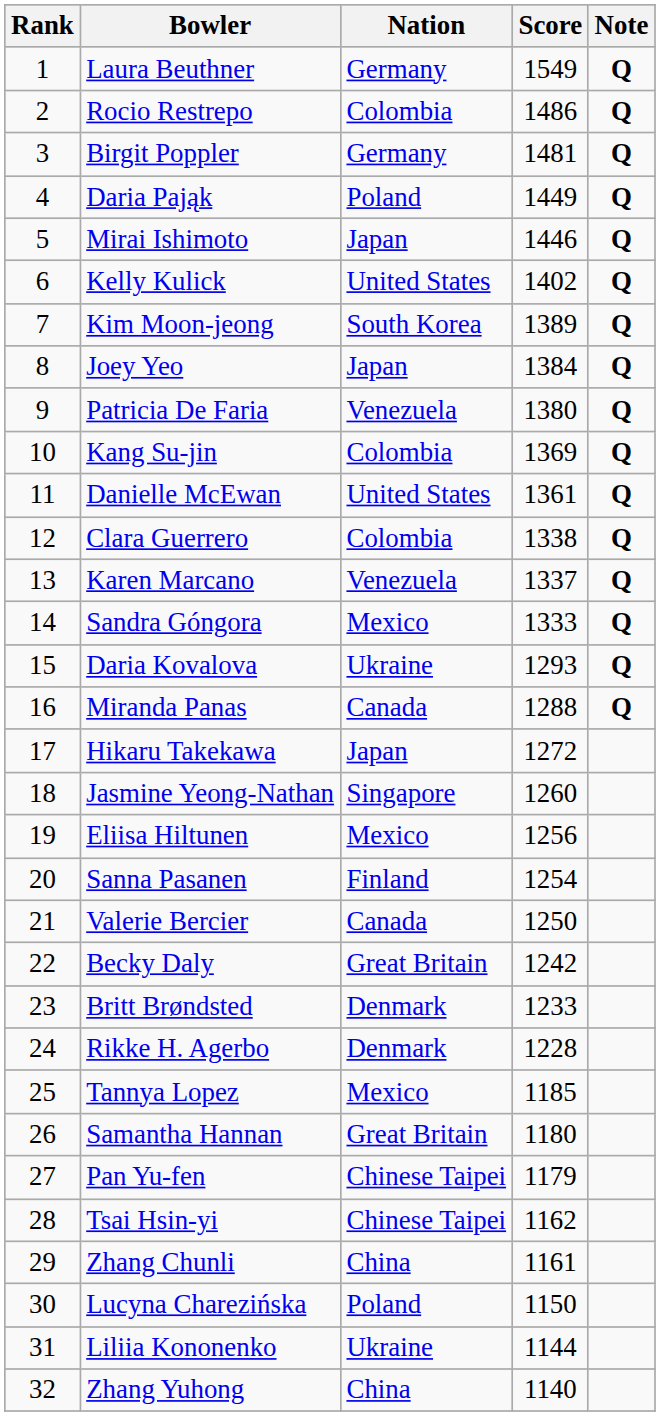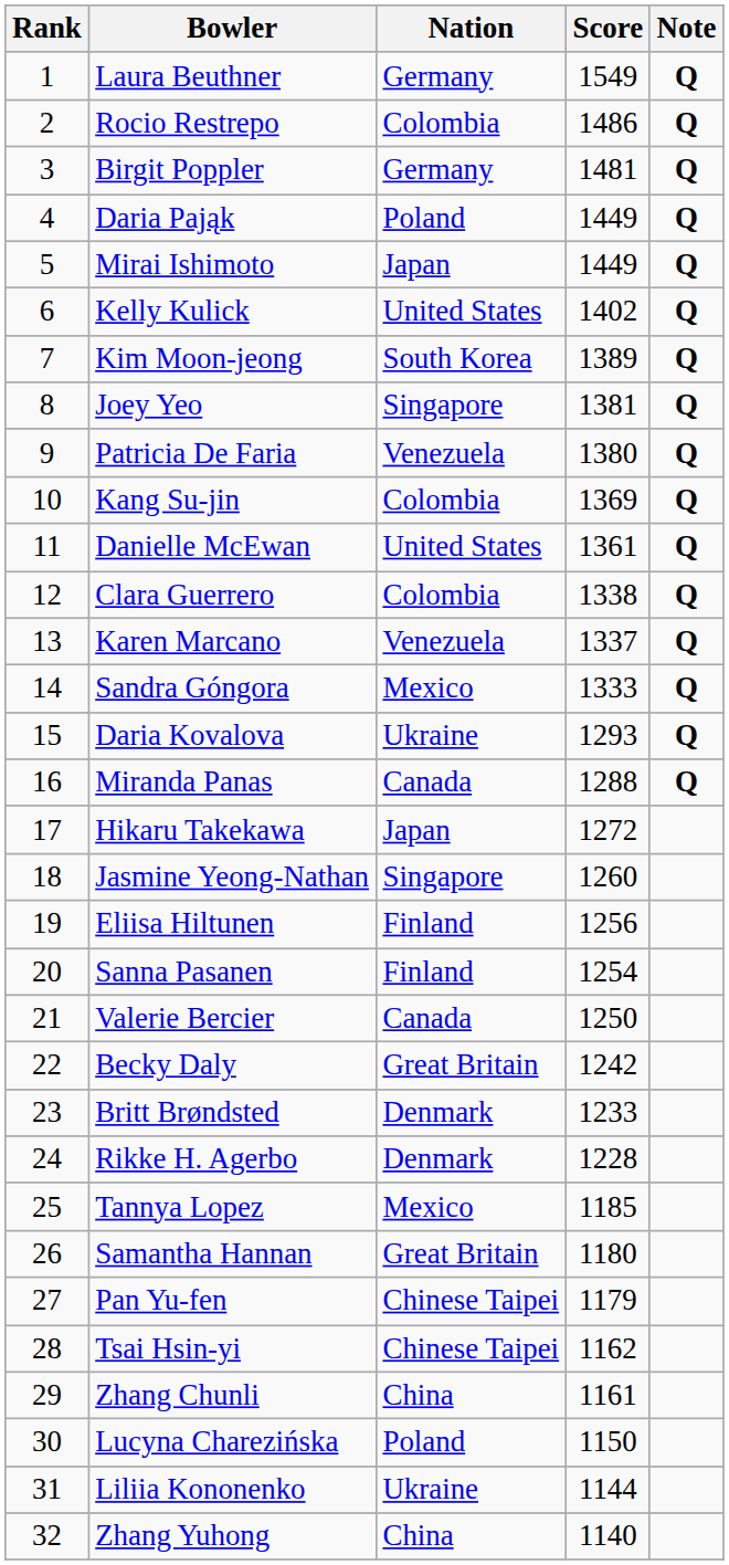 <table class="wikitable sortable" style="text-align:center">
 <tr>
 <th>Rank</th>
 <th>Bowler</th>
 <th>Nation</th>
 <th>Score</th>
 <th>Note</th>
 </tr>
 <tr>
 <td>1</td>
 <td align=left><a href='#'>Laura Beuthner</a></td>
 <td align=left> <a href='#'>Germany</a></td>
 <td>1549</td>
 <td><strong>Q</strong></td>
 </tr>
 <tr>
 <td>2</td>
 <td align=left><a href='#'>Rocio Restrepo</a></td>
 <td align=left> <a href='#'>Colombia</a></td>
 <td>1486</td>
 <td><strong>Q</strong></td>
 </tr>
 <tr>
 <td>3</td>
 <td align=left><a href='#'>Birgit Poppler</a></td>
 <td align=left> <a href='#'>Germany</a></td>
 <td>1481</td>
 <td><strong>Q</strong></td>
 </tr>
 <tr>
 <td>4</td>
 <td align=left><a href='#'>Daria Pająk</a></td>
 <td align=left> <a href='#'>Poland</a></td>
 <td>1449</td>
 <td><strong>Q</strong></td>
 </tr>
 <tr>
 <td>5</td>
 <td align=left><a href='#'>Mirai Ishimoto</a></td>
 <td align=left> <a href='#'>Japan</a></td>
-<td>1446</td>
+<td>1449</td>
 <td><strong>Q</strong></td>
 </tr>
 <tr>
 <td>6</td>
 <td align=left><a href='#'>Kelly Kulick</a></td>
 <td align=left> <a href='#'>United States</a></td>
 <td>1402</td>
 <td><strong>Q</strong></td>
 </tr>
 <tr>
 <td>7</td>
 <td align=left><a href='#'>Kim Moon-jeong</a></td>
 <td align=left> <a href='#'>South Korea</a></td>
 <td>1389</td>
 <td><strong>Q</strong></td>
 </tr>
 <tr>
 <td>8</td>
 <td align=left><a href='#'>Joey Yeo</a></td>
-<td align=left> <a href='#'>Japan</a></td>
-<td>1384</td>
+<td align=left> <a href='#'>Singapore</a></td>
+<td>1381</td>
 <td><strong>Q</strong></td>
 </tr>
 <tr>
 <td>9</td>
 <td align=left><a href='#'>Patricia De Faria</a></td>
 <td align=left> <a href='#'>Venezuela</a></td>
 <td>1380</td>
 <td><strong>Q</strong></td>
 </tr>
 <tr>
 <td>10</td>
 <td align=left><a href='#'>Kang Su-jin</a></td>
 <td align=left> <a href='#'>Colombia</a></td>
 <td>1369</td>
 <td><strong>Q</strong></td>
 </tr>
 <tr>
 <td>11</td>
 <td align=left><a href='#'>Danielle McEwan</a></td>
 <td align=left> <a href='#'>United States</a></td>
 <td>1361</td>
 <td><strong>Q</strong></td>
 </tr>
 <tr>
 <td>12</td>
 <td align=left><a href='#'>Clara Guerrero</a></td>
 <td align=left> <a href='#'>Colombia</a></td>
 <td>1338</td>
 <td><strong>Q</strong></td>
 </tr>
 <tr>
 <td>13</td>
 <td align=left><a href='#'>Karen Marcano</a></td>
 <td align=left> <a href='#'>Venezuela</a></td>
 <td>1337</td>
 <td><strong>Q</strong></td>
 </tr>
 <tr>
 <td>14</td>
 <td align=left><a href='#'>Sandra Góngora</a></td>
 <td align=left> <a href='#'>Mexico</a></td>
 <td>1333</td>
 <td><strong>Q</strong></td>
 </tr>
 <tr>
 <td>15</td>
 <td align=left><a href='#'>Daria Kovalova</a></td>
 <td align=left> <a href='#'>Ukraine</a></td>
 <td>1293</td>
 <td><strong>Q</strong></td>
 </tr>
 <tr>
 <td>16</td>
 <td align=left><a href='#'>Miranda Panas</a></td>
 <td align=left> <a href='#'>Canada</a></td>
 <td>1288</td>
 <td><strong>Q</strong></td>
 </tr>
 <tr>
 <td>17</td>
 <td align=left><a href='#'>Hikaru Takekawa</a></td>
 <td align=left> <a href='#'>Japan</a></td>
 <td>1272</td>
 <td></td>
 </tr>
 <tr>
 <td>18</td>
 <td align=left><a href='#'>Jasmine Yeong-Nathan</a></td>
 <td align=left> <a href='#'>Singapore</a></td>
 <td>1260</td>
 <td></td>
 </tr>
 <tr>
 <td>19</td>
 <td align=left><a href='#'>Eliisa Hiltunen</a></td>
-<td align=left> <a href='#'>Mexico</a></td>
+<td align=left> <a href='#'>Finland</a></td>
 <td>1256</td>
 <td></td>
 </tr>
 <tr>
 <td>20</td>
 <td align=left><a href='#'>Sanna Pasanen</a></td>
 <td align=left> <a href='#'>Finland</a></td>
 <td>1254</td>
 <td></td>
 </tr>
 <tr>
 <td>21</td>
 <td align=left><a href='#'>Valerie Bercier</a></td>
 <td align=left> <a href='#'>Canada</a></td>
 <td>1250</td>
 <td></td>
 </tr>
 <tr>
 <td>22</td>
 <td align=left><a href='#'>Becky Daly</a></td>
 <td align=left> <a href='#'>Great Britain</a></td>
 <td>1242</td>
 <td></td>
 </tr>
 <tr>
 <td>23</td>
 <td align=left><a href='#'>Britt Brøndsted</a></td>
 <td align=left> <a href='#'>Denmark</a></td>
 <td>1233</td>
 <td></td>
 </tr>
 <tr>
 <td>24</td>
 <td align=left><a href='#'>Rikke H. Agerbo</a></td>
 <td align=left> <a href='#'>Denmark</a></td>
 <td>1228</td>
 <td></td>
 </tr>
 <tr>
 <td>25</td>
 <td align=left><a href='#'>Tannya Lopez</a></td>
 <td align=left> <a href='#'>Mexico</a></td>
 <td>1185</td>
 <td></td>
 </tr>
 <tr>
 <td>26</td>
 <td align=left><a href='#'>Samantha Hannan</a></td>
 <td align=left> <a href='#'>Great Britain</a></td>
 <td>1180</td>
 <td></td>
 </tr>
 <tr>
 <td>27</td>
 <td align=left><a href='#'>Pan Yu-fen</a></td>
 <td align=left> <a href='#'>Chinese Taipei</a></td>
 <td>1179</td>
 <td></td>
 </tr>
 <tr>
 <td>28</td>
 <td align=left><a href='#'>Tsai Hsin-yi</a></td>
 <td align=left> <a href='#'>Chinese Taipei</a></td>
 <td>1162</td>
 <td></td>
 </tr>
 <tr>
 <td>29</td>
 <td align=left><a href='#'>Zhang Chunli</a></td>
 <td align=left> <a href='#'>China</a></td>
 <td>1161</td>
 <td></td>
 </tr>
 <tr>
 <td>30</td>
 <td align=left><a href='#'>Lucyna Charezińska</a></td>
 <td align=left> <a href='#'>Poland</a></td>
 <td>1150</td>
 <td></td>
 </tr>
 <tr>
 <td>31</td>
 <td align=left><a href='#'>Liliia Kononenko</a></td>
 <td align=left> <a href='#'>Ukraine</a></td>
 <td>1144</td>
 <td></td>
 </tr>
 <tr>
 <td>32</td>
 <td align=left><a href='#'>Zhang Yuhong</a></td>
 <td align=left> <a href='#'>China</a></td>
 <td>1140</td>
 <td></td>
 </tr>
 </table>
